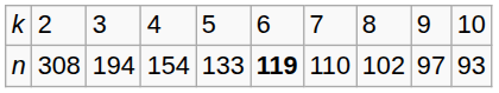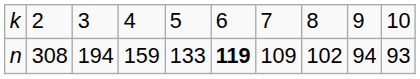 <table class="wikitable">
 <tr>
 <td><em>k</em></td>
 <td>2</td>
 <td>3</td>
 <td>4</td>
 <td>5</td>
 <td>6</td>
 <td>7</td>
 <td>8</td>
 <td>9</td>
 <td>10</td>
 </tr>
 <tr>
 <td><em>n</em></td>
 <td>308</td>
 <td>194</td>
-<td>154</td>
+<td>159</td>
 <td>133</td>
 <td><strong>119</strong></td>
-<td>110</td>
+<td>109</td>
 <td>102</td>
-<td>97</td>
+<td>94</td>
 <td>93</td>
 </tr>
 </table>
